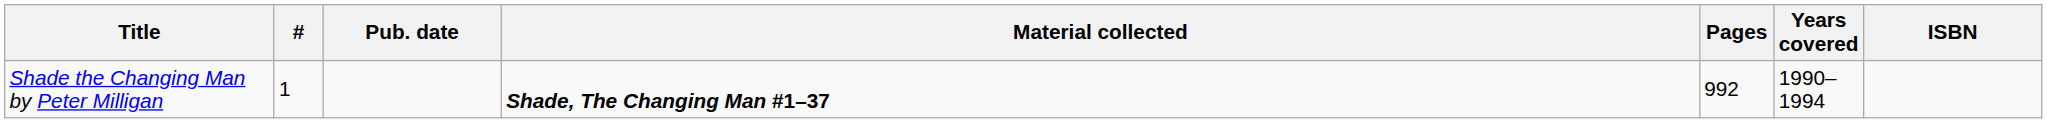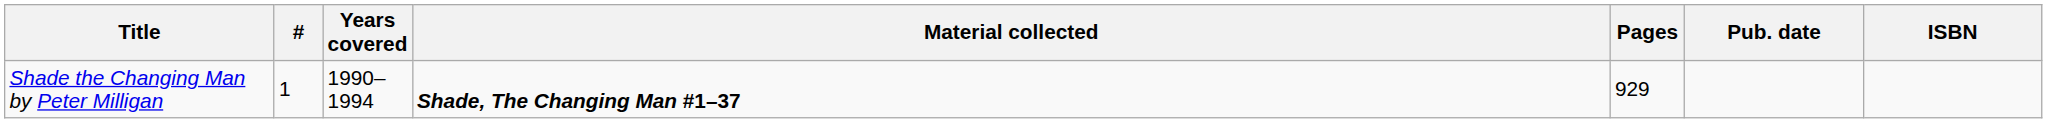 <table class="wikitable sortable" width=99%>
 <tr>
 <th width="200px">Title</th>
 <th class="unsortable" width="30px">#</th>
-<th width="130px">Pub. date</th>
+<th width="60px">Years covered</th>
 <th class="unsortable">Material collected</th>
 <th width="50px">Pages</th>
-<th width="60px">Years covered</th>
+<th width="130px">Pub. date</th>
 <th class="unsortable" width="130px">ISBN</th>
 </tr>
 <tr>
 <td><em><a href='#'>Shade the Changing Man</a> by <a href='#'>Peter Milligan</a></em></td>
 <td>1</td>
+<td>1990–1994</td>
+<td><strong><br><em>Shade, The Changing Man</em> #1–37</strong></td>
+<td>929</td>
 <td></td>
-<td><strong><br><em>Shade, The Changing Man</em> #1–37</strong></td>
-<td>992</td>
-<td>1990–1994</td>
 <td></td>
 </tr>
 </table>
